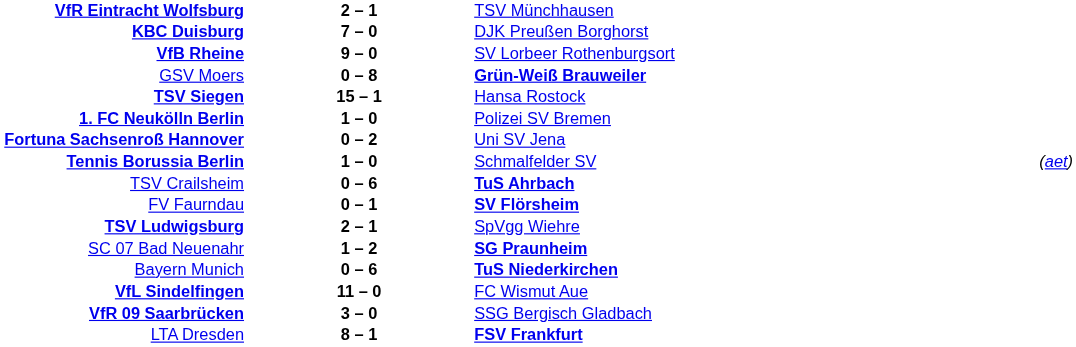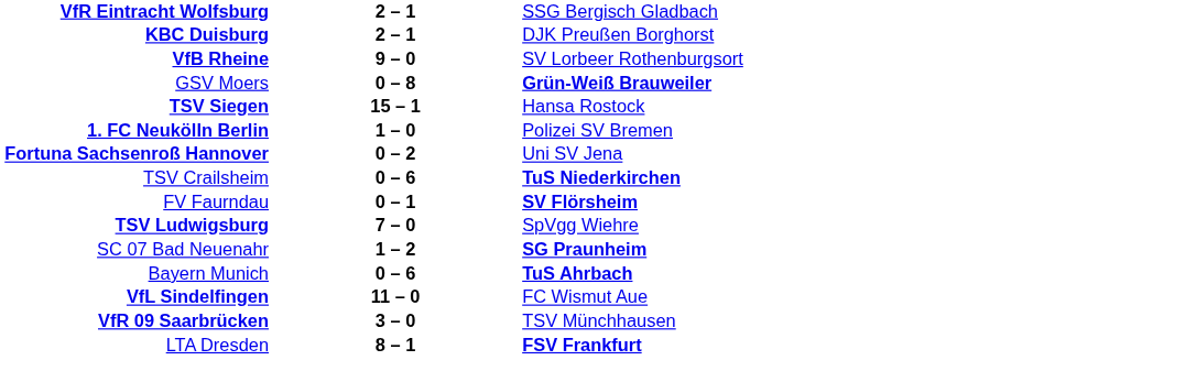 <table width=100% cellspacing=1>
 <tr>
 <th width=25%></th>
 <th width=10%></th>
 <th width=25%></th>
 <th></th>
 </tr>
 <tr style=font-size:90%>
 <td align=right><strong><a href='#'>VfR Eintracht Wolfsburg</a></strong></td>
 <td align=center><strong>2 – 1</strong></td>
-<td><a href='#'>TSV Münchhausen</a></td>
+<td><a href='#'>SSG Bergisch Gladbach</a></td>
 </tr>
 <tr style=font-size:90%>
 <td align=right><strong><a href='#'>KBC Duisburg</a></strong></td>
-<td align=center><strong>7 – 0</strong></td>
+<td align=center><strong>2 – 1</strong></td>
 <td><a href='#'>DJK Preußen Borghorst</a></td>
 </tr>
 <tr style=font-size:90%>
 <td align=right><strong><a href='#'>VfB Rheine</a></strong></td>
 <td align=center><strong>9 – 0</strong></td>
 <td><a href='#'>SV Lorbeer Rothenburgsort</a></td>
 </tr>
 <tr style=font-size:90%>
 <td align=right><a href='#'>GSV Moers</a></td>
 <td align=center><strong>0 – 8</strong></td>
 <td><strong><a href='#'>Grün-Weiß Brauweiler</a></strong></td>
 </tr>
 <tr style=font-size:90%>
 <td align=right><strong><a href='#'>TSV Siegen</a></strong></td>
 <td align=center><strong>15 – 1</strong></td>
 <td><a href='#'>Hansa Rostock</a></td>
 </tr>
 <tr style=font-size:90%>
 <td align=right><strong><a href='#'>1. FC Neukölln Berlin</a></strong></td>
 <td align=center><strong>1 – 0</strong></td>
 <td><a href='#'>Polizei SV Bremen</a></td>
 </tr>
 <tr style=font-size:90%>
 <td align=right><strong><a href='#'>Fortuna Sachsenroß Hannover</a></strong></td>
 <td align=center><strong>0 – 2</strong></td>
 <td><a href='#'>Uni SV Jena</a></td>
 </tr>
 <tr style=font-size:90%>
-<td align=right><strong><a href='#'>Tennis Borussia Berlin</a></strong></td>
-<td align=center><strong>1 – 0</strong></td>
-<td><a href='#'>Schmalfelder SV</a></td>
-<td><em>(<a href='#'>aet</a>)</em></td>
-</tr>
-<tr style=font-size:90%>
 <td align=right><a href='#'>TSV Crailsheim</a></td>
 <td align=center><strong>0 – 6</strong></td>
-<td><strong><a href='#'>TuS Ahrbach</a></strong></td>
+<td><strong><a href='#'>TuS Niederkirchen</a></strong></td>
 </tr>
 <tr style=font-size:90%>
 <td align=right><a href='#'>FV Faurndau</a></td>
 <td align=center><strong>0 – 1</strong></td>
 <td><strong><a href='#'>SV Flörsheim</a></strong></td>
 </tr>
 <tr style=font-size:90%>
 <td align=right><strong><a href='#'>TSV Ludwigsburg</a></strong></td>
-<td align=center><strong>2 – 1</strong></td>
+<td align=center><strong>7 – 0</strong></td>
 <td><a href='#'>SpVgg Wiehre</a></td>
 </tr>
 <tr style=font-size:90%>
 <td align=right><a href='#'>SC 07 Bad Neuenahr</a></td>
 <td align=center><strong>1 – 2</strong></td>
 <td><strong><a href='#'>SG Praunheim</a></strong></td>
 </tr>
 <tr style=font-size:90%>
 <td align=right><a href='#'>Bayern Munich</a></td>
 <td align=center><strong>0 – 6</strong></td>
-<td><strong><a href='#'>TuS Niederkirchen</a></strong></td>
+<td><strong><a href='#'>TuS Ahrbach</a></strong></td>
 </tr>
 <tr style=font-size:90%>
 <td align=right><strong><a href='#'>VfL Sindelfingen</a></strong></td>
 <td align=center><strong>11 – 0</strong></td>
 <td><a href='#'>FC Wismut Aue</a></td>
 </tr>
 <tr style=font-size:90%>
 <td align=right><strong><a href='#'>VfR 09 Saarbrücken</a></strong></td>
 <td align=center><strong>3 – 0</strong></td>
-<td><a href='#'>SSG Bergisch Gladbach</a></td>
+<td><a href='#'>TSV Münchhausen</a></td>
 </tr>
 <tr style=font-size:90%>
 <td align=right><a href='#'>LTA Dresden</a></td>
 <td align=center><strong>8 – 1</strong></td>
 <td><strong><a href='#'>FSV Frankfurt</a></strong></td>
 </tr>
 </table>
